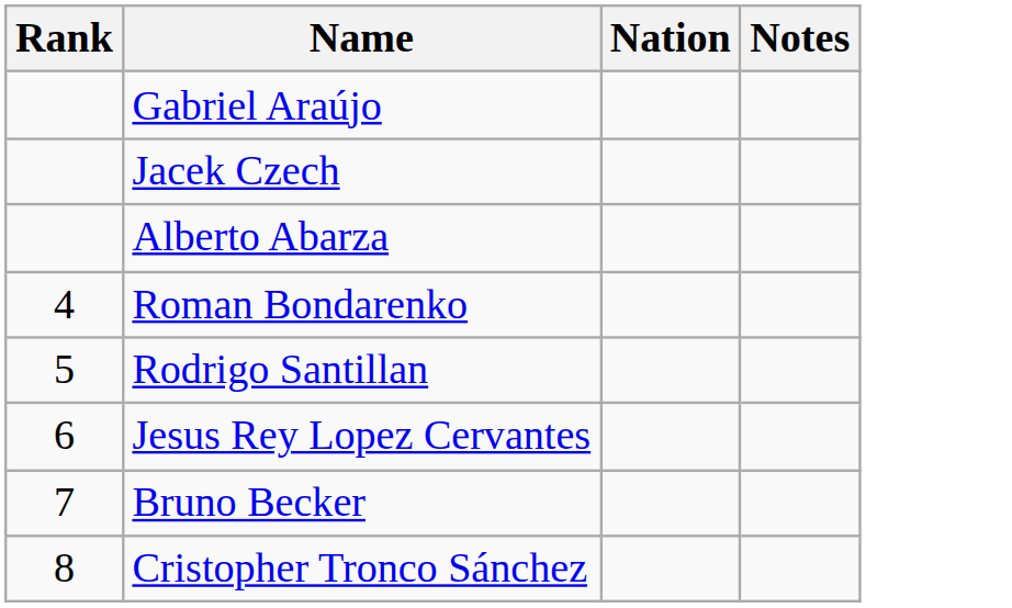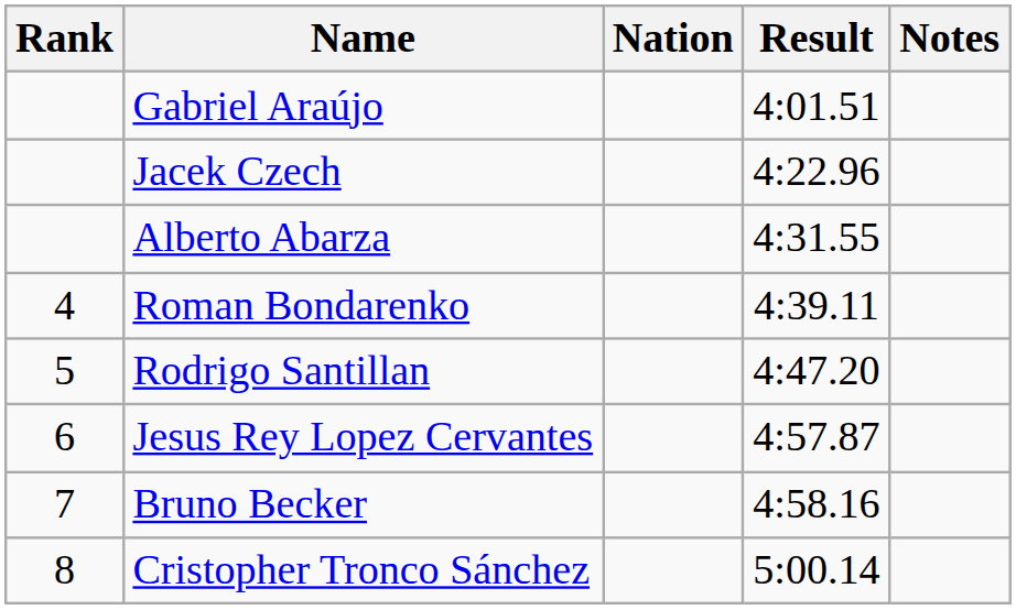 <table class="wikitable sortable" style="text-align:center">
 <tr>
 <th>Rank</th>
 <th>Name</th>
 <th>Nation</th>
+<th>Result</th>
 <th>Notes</th>
 </tr>
 <tr>
 <td></td>
 <td align="left"><a href='#'>Gabriel Araújo</a></td>
 <td align=left></td>
+<td>4:01.51</td>
 <td></td>
 </tr>
 <tr>
 <td></td>
 <td align="left"><a href='#'>Jacek Czech</a></td>
 <td align=left></td>
+<td>4:22.96</td>
 <td></td>
 </tr>
 <tr>
 <td></td>
 <td align="left"><a href='#'>Alberto Abarza</a></td>
 <td align=left></td>
+<td>4:31.55</td>
 <td></td>
 </tr>
 <tr>
 <td>4</td>
 <td align="left"><a href='#'>Roman Bondarenko</a></td>
 <td align=left></td>
+<td>4:39.11</td>
 <td></td>
 </tr>
 <tr>
 <td>5</td>
 <td align="left"><a href='#'>Rodrigo Santillan</a></td>
 <td align=left></td>
+<td>4:47.20</td>
 <td></td>
 </tr>
 <tr>
 <td>6</td>
 <td align="left"><a href='#'>Jesus Rey Lopez Cervantes</a></td>
 <td align=left></td>
+<td>4:57.87</td>
 <td></td>
 </tr>
 <tr>
 <td>7</td>
 <td align="left"><a href='#'>Bruno Becker</a></td>
 <td align=left></td>
+<td>4:58.16</td>
 <td></td>
 </tr>
 <tr>
 <td>8</td>
 <td align="left"><a href='#'>Cristopher Tronco Sánchez</a></td>
 <td align=left></td>
+<td>5:00.14</td>
 <td></td>
 </tr>
 </table>
